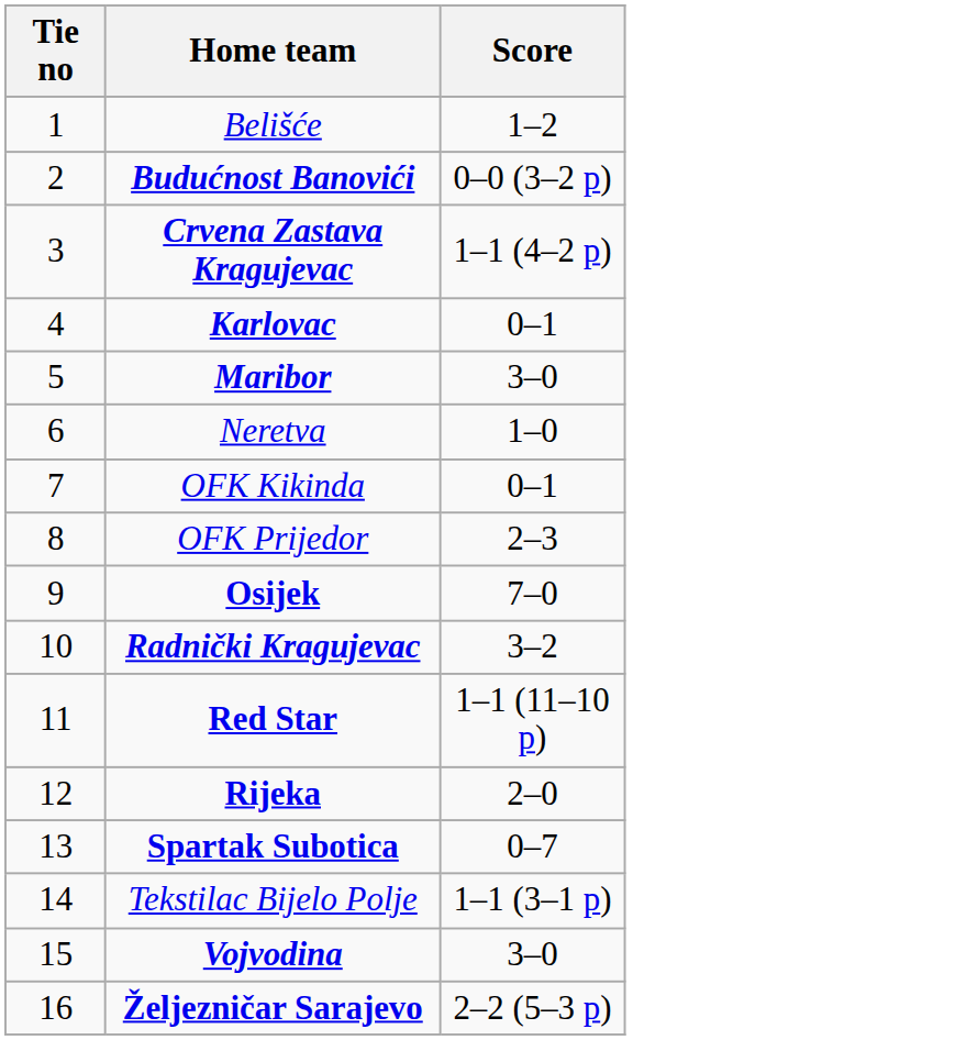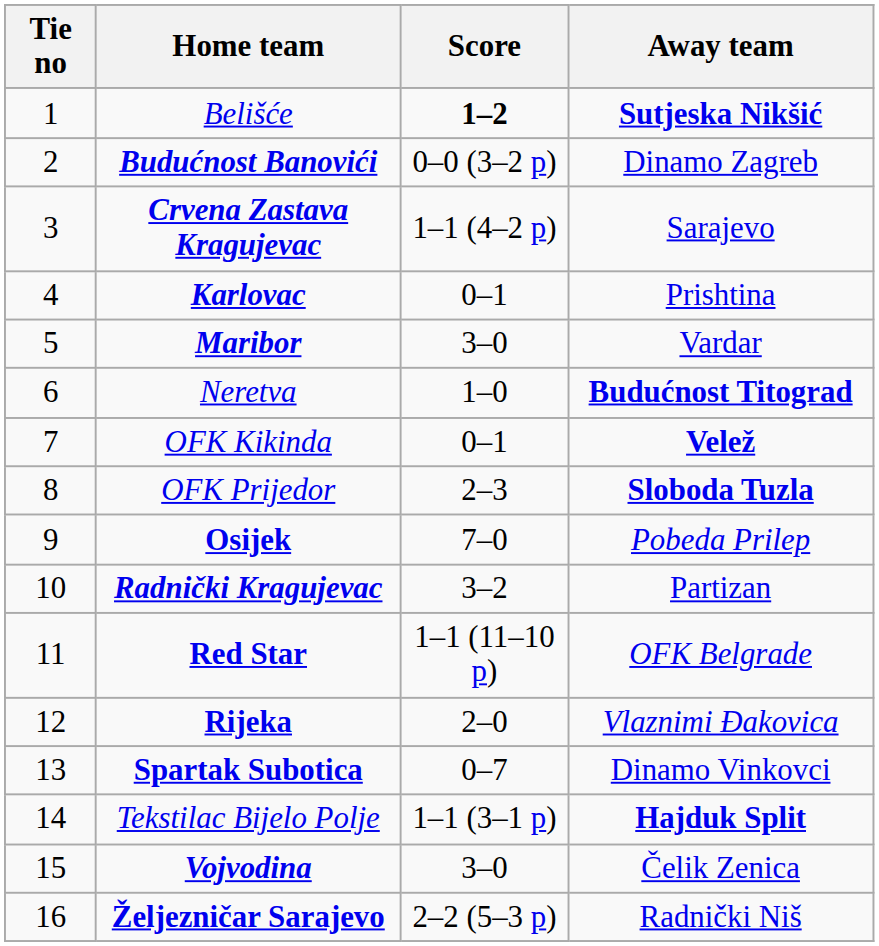 <table class="wikitable" style="text-align: center">
 <tr>
 <th width=40>Tie no</th>
 <th width=150>Home team</th>
 <th width=80>Score</th>
+<th width=150>Away team</th>
 </tr>
 <tr>
 <td>1</td>
 <td><em><a href='#'>Belišće</a></em></td>
-<td>1–2</td>
+<td><strong>1–2</strong></td>
+<td><strong><a href='#'>Sutjeska Nikšić</a></strong></td>
 </tr>
 <tr>
 <td>2</td>
 <td><strong><em><a href='#'>Budućnost Banovići</a></em></strong></td>
 <td>0–0 (3–2 <a href='#'>p</a>)</td>
+<td><a href='#'>Dinamo Zagreb</a></td>
 </tr>
 <tr>
 <td>3</td>
 <td><strong><em><a href='#'>Crvena Zastava Kragujevac</a></em></strong></td>
 <td>1–1 (4–2 <a href='#'>p</a>)</td>
+<td><a href='#'>Sarajevo</a></td>
 </tr>
 <tr>
 <td>4</td>
 <td><strong><em><a href='#'>Karlovac</a></em></strong></td>
 <td>0–1</td>
+<td><a href='#'>Prishtina</a></td>
 </tr>
 <tr>
 <td>5</td>
 <td><strong><em><a href='#'>Maribor</a></em></strong></td>
 <td>3–0</td>
+<td><a href='#'>Vardar</a></td>
 </tr>
 <tr>
 <td>6</td>
 <td><em><a href='#'>Neretva</a></em></td>
 <td>1–0</td>
+<td><strong><a href='#'>Budućnost Titograd</a></strong></td>
 </tr>
 <tr>
 <td>7</td>
 <td><em><a href='#'>OFK Kikinda</a></em></td>
 <td>0–1</td>
+<td><strong><a href='#'>Velež</a></strong></td>
 </tr>
 <tr>
 <td>8</td>
 <td><em><a href='#'>OFK Prijedor</a></em></td>
 <td>2–3</td>
+<td><strong><a href='#'>Sloboda Tuzla</a></strong></td>
 </tr>
 <tr>
 <td>9</td>
 <td><strong><a href='#'>Osijek</a></strong></td>
 <td>7–0</td>
+<td><em><a href='#'>Pobeda Prilep</a></em></td>
 </tr>
 <tr>
 <td>10</td>
 <td><strong><em><a href='#'>Radnički Kragujevac</a></em></strong></td>
 <td>3–2</td>
+<td><a href='#'>Partizan</a></td>
 </tr>
 <tr>
 <td>11</td>
 <td><strong><a href='#'>Red Star</a></strong></td>
 <td>1–1 (11–10 <a href='#'>p</a>)</td>
+<td><em><a href='#'>OFK Belgrade</a></em></td>
 </tr>
 <tr>
 <td>12</td>
 <td><strong><a href='#'>Rijeka</a></strong></td>
 <td>2–0</td>
+<td><em><a href='#'>Vlaznimi Đakovica</a></em></td>
 </tr>
 <tr>
 <td>13</td>
 <td><strong><a href='#'>Spartak Subotica</a></strong></td>
 <td>0–7</td>
+<td><a href='#'>Dinamo Vinkovci</a></td>
 </tr>
 <tr>
 <td>14</td>
 <td><em><a href='#'>Tekstilac Bijelo Polje</a></em></td>
 <td>1–1 (3–1 <a href='#'>p</a>)</td>
+<td><strong><a href='#'>Hajduk Split</a></strong></td>
 </tr>
 <tr>
 <td>15</td>
 <td><strong><em><a href='#'>Vojvodina</a></em></strong></td>
 <td>3–0</td>
+<td><a href='#'>Čelik Zenica</a></td>
 </tr>
 <tr>
 <td>16</td>
 <td><strong><a href='#'>Željezničar Sarajevo</a></strong></td>
 <td>2–2 (5–3 <a href='#'>p</a>)</td>
+<td><a href='#'>Radnički Niš</a></td>
 </tr>
 </table>
